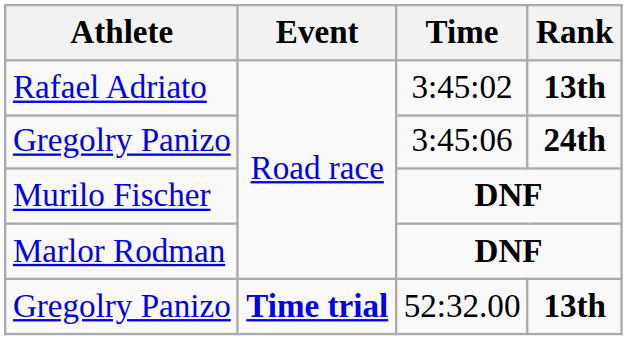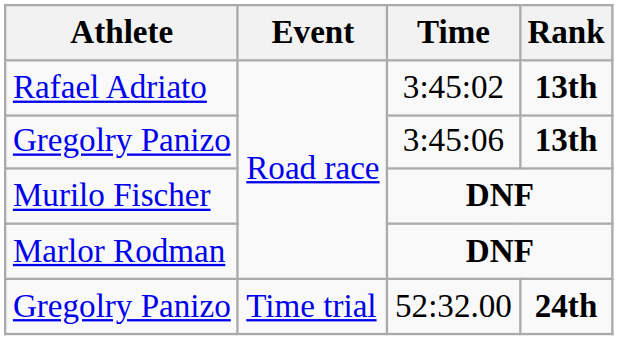 <table class="wikitable" style="font-size:90%">
 <tr>
 <th>Athlete</th>
 <th>Event</th>
 <th>Time</th>
 <th>Rank</th>
 </tr>
 <tr>
 <td><a href='#'>Rafael Adriato</a></td>
 <td align=center rowspan=4><a href='#'>Road race</a></td>
 <td align=center>3:45:02</td>
 <td align=center><strong>13th</strong></td>
 </tr>
 <tr>
 <td><a href='#'>Gregolry Panizo</a></td>
 <td align=center>3:45:06</td>
-<td align=center><strong>24th</strong></td>
+<td align=center><strong>13th</strong></td>
 </tr>
 <tr>
 <td><a href='#'>Murilo Fischer</a></td>
 <td align="center" colspan="7"><strong>DNF</strong></td>
 </tr>
 <tr>
 <td><a href='#'>Marlor Rodman</a></td>
 <td align="center" colspan="7"><strong>DNF</strong></td>
 </tr>
 <tr>
 <td><a href='#'>Gregolry Panizo</a></td>
-<td><strong><a href='#'>Time trial</a></strong></td>
+<td><a href='#'>Time trial</a></td>
 <td align=center>52:32.00</td>
-<td align=center><strong>13th</strong></td>
+<td align=center><strong>24th</strong></td>
 </tr>
 </table>
